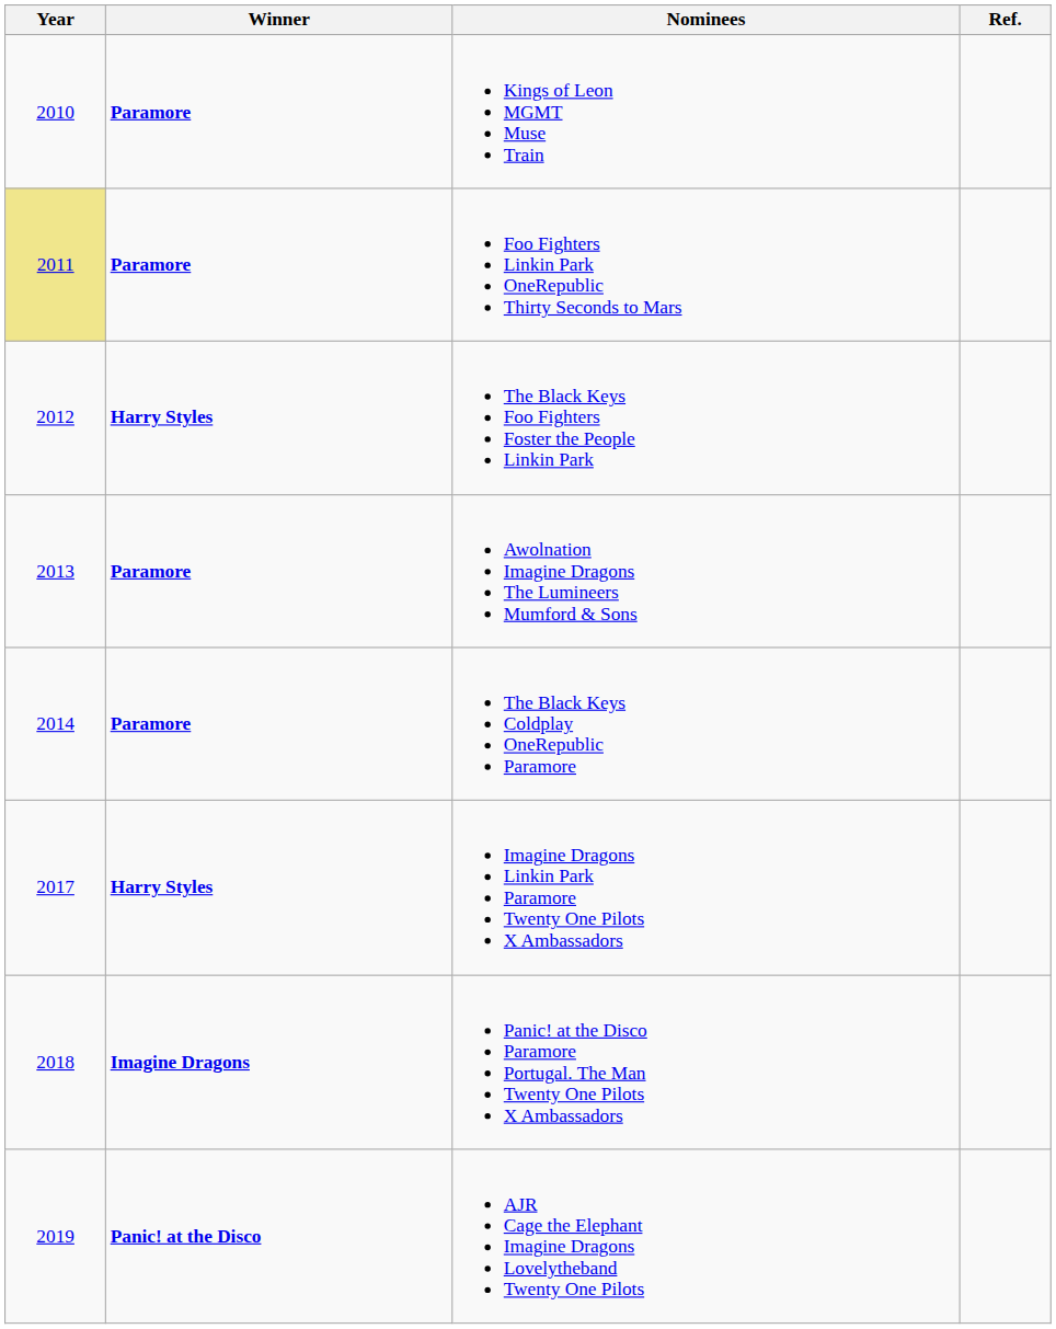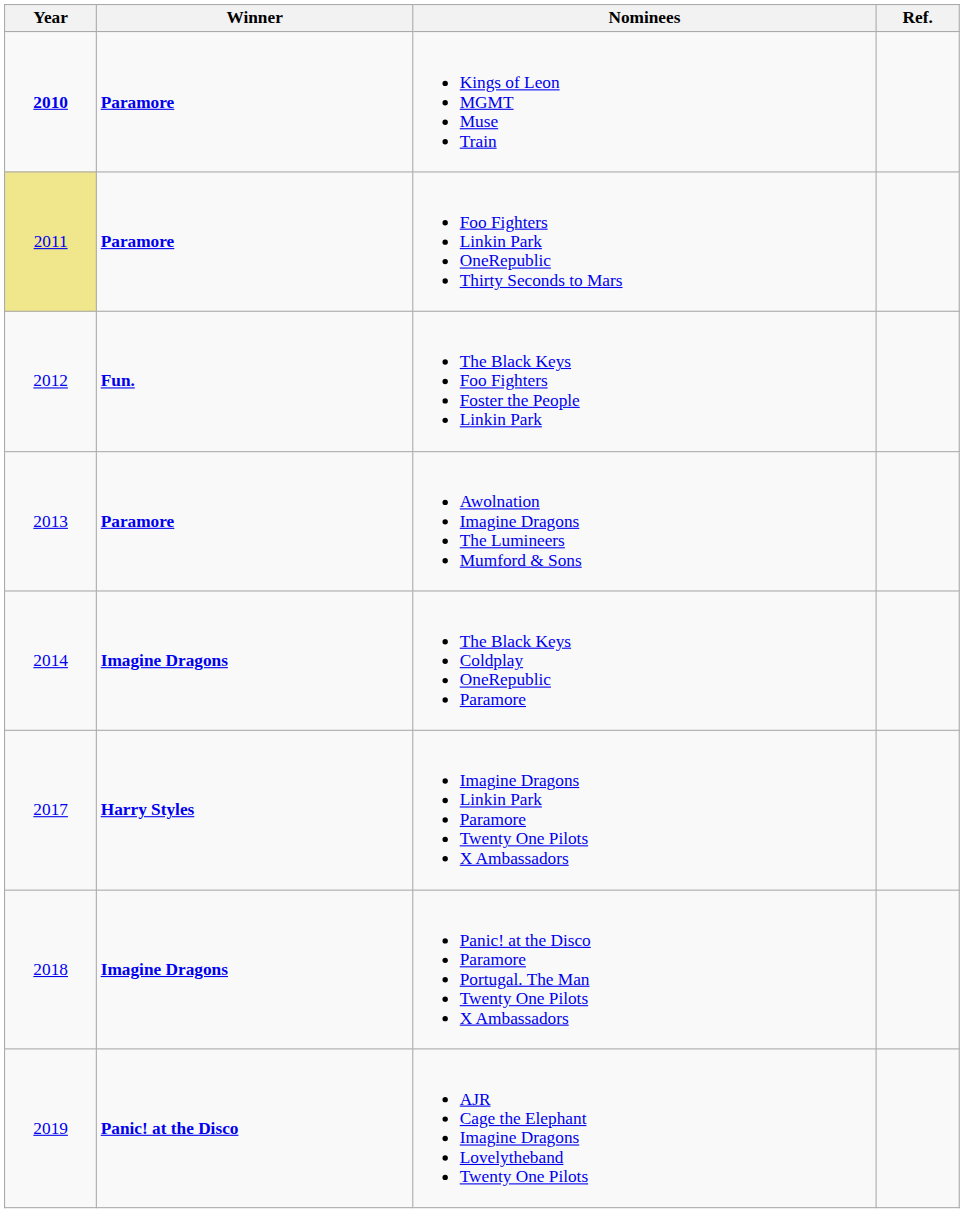 <table class="wikitable" width=70%>
 <tr>
 <th>Year</th>
 <th>Winner</th>
 <th>Nominees</th>
 <th>Ref.</th>
 </tr>
 <tr>
-<td align="center"><a href='#'>2010</a></td>
+<td align="center"><strong><a href='#'>2010</a></strong></td>
 <td><strong><a href='#'>Paramore</a></strong></td>
 <td><br><ul><li><a href='#'>Kings of Leon</a></li><li><a href='#'>MGMT</a></li><li><a href='#'>Muse</a></li><li><a href='#'>Train</a></li></ul></td>
 <td align="center"></td>
 </tr>
 <tr>
 <td align="center" style="background: khaki;"><a href='#'>2011</a></td>
 <td><strong><a href='#'>Paramore</a></strong></td>
 <td><br><ul><li><a href='#'>Foo Fighters</a></li><li><a href='#'>Linkin Park</a></li><li><a href='#'>OneRepublic</a></li><li><a href='#'>Thirty Seconds to Mars</a></li></ul></td>
 <td align="center"></td>
 </tr>
 <tr>
 <td align="center"><a href='#'>2012</a></td>
-<td><strong><a href='#'>Harry Styles</a></strong></td>
+<td><strong><a href='#'>Fun.</a></strong></td>
 <td><br><ul><li><a href='#'>The Black Keys</a></li><li><a href='#'>Foo Fighters</a></li><li><a href='#'>Foster the People</a></li><li><a href='#'>Linkin Park</a></li></ul></td>
 <td align="center"></td>
 </tr>
 <tr>
 <td align="center"><a href='#'>2013</a></td>
 <td><strong><a href='#'>Paramore</a></strong></td>
 <td><br><ul><li><a href='#'>Awolnation</a></li><li><a href='#'>Imagine Dragons</a></li><li><a href='#'>The Lumineers</a></li><li><a href='#'>Mumford & Sons</a></li></ul></td>
 <td align="center"></td>
 </tr>
 <tr>
 <td align="center"><a href='#'>2014</a></td>
-<td><strong><a href='#'>Paramore</a></strong></td>
+<td><strong><a href='#'>Imagine Dragons</a></strong></td>
 <td><br><ul><li><a href='#'>The Black Keys</a></li><li><a href='#'>Coldplay</a></li><li><a href='#'>OneRepublic</a></li><li><a href='#'>Paramore</a></li></ul></td>
 <td align="center"></td>
 </tr>
 <tr>
 <td align="center"><a href='#'>2017</a></td>
 <td><strong><a href='#'>Harry Styles</a></strong></td>
 <td><br><ul><li><a href='#'>Imagine Dragons</a></li><li><a href='#'>Linkin Park</a></li><li><a href='#'>Paramore</a></li><li><a href='#'>Twenty One Pilots</a></li><li><a href='#'>X Ambassadors</a></li></ul></td>
 <td align="center"></td>
 </tr>
 <tr>
 <td align="center"><a href='#'>2018</a></td>
 <td><strong><a href='#'>Imagine Dragons</a></strong></td>
 <td><br><ul><li><a href='#'>Panic! at the Disco</a></li><li><a href='#'>Paramore</a></li><li><a href='#'>Portugal. The Man</a></li><li><a href='#'>Twenty One Pilots</a></li><li><a href='#'>X Ambassadors</a></li></ul></td>
 <td align="center"></td>
 </tr>
 <tr>
 <td align="center"><a href='#'>2019</a></td>
 <td><strong><a href='#'>Panic! at the Disco</a></strong></td>
 <td><br><ul><li><a href='#'>AJR</a></li><li><a href='#'>Cage the Elephant</a></li><li><a href='#'>Imagine Dragons</a></li><li><a href='#'>Lovelytheband</a></li><li><a href='#'>Twenty One Pilots</a></li></ul></td>
 <td align="center"></td>
 </tr>
 </table>
